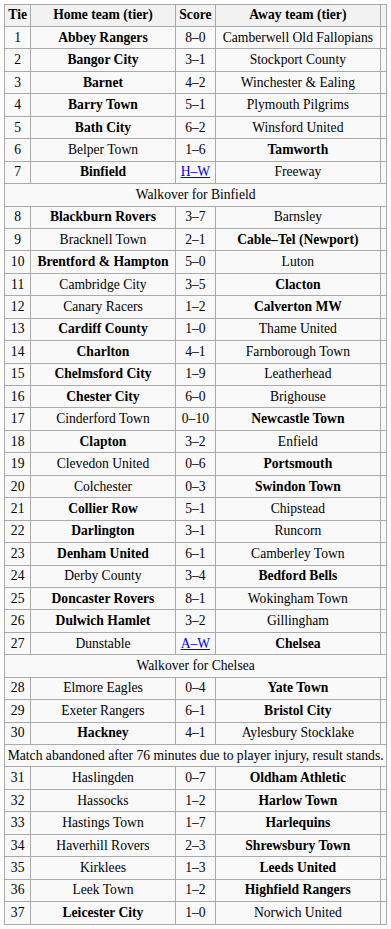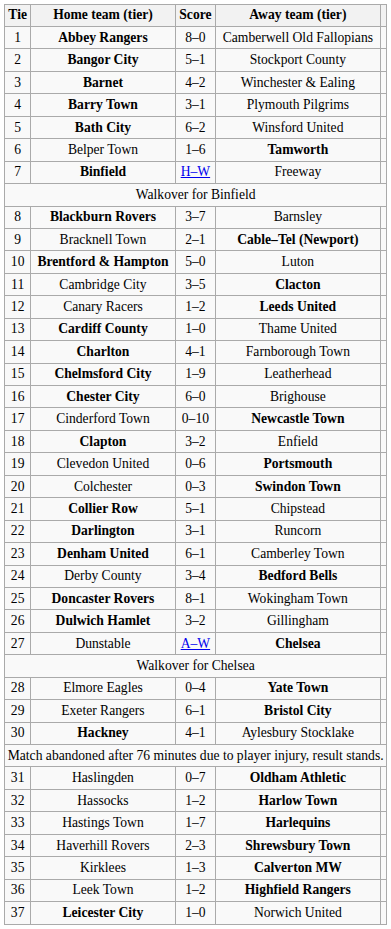 <table class="wikitable" style="text-align:center; font-size:85%">
 <tr>
 <th>Tie</th>
 <th>Home team (tier)</th>
 <th>Score</th>
 <th>Away team (tier)</th>
 <th></th>
 </tr>
 <tr>
 <td align="center">1</td>
 <td><strong>Abbey Rangers</strong></td>
 <td align="center">8–0</td>
 <td>Camberwell Old Fallopians</td>
 <td></td>
 </tr>
 <tr>
 <td align="center">2</td>
 <td><strong>Bangor City</strong></td>
-<td align="center">3–1</td>
+<td align="center">5–1</td>
 <td>Stockport County</td>
 <td></td>
 </tr>
 <tr>
 <td align="center">3</td>
 <td><strong>Barnet</strong></td>
 <td align="center">4–2</td>
 <td>Winchester & Ealing</td>
 <td></td>
 </tr>
 <tr>
 <td align="center">4</td>
 <td><strong>Barry Town</strong></td>
-<td align="center">5–1</td>
+<td align="center">3–1</td>
 <td>Plymouth Pilgrims</td>
 <td></td>
 </tr>
 <tr>
 <td align="center">5</td>
 <td><strong>Bath City</strong></td>
 <td align="center">6–2</td>
 <td>Winsford United</td>
 <td></td>
 </tr>
 <tr>
 <td align="center">6</td>
 <td>Belper Town</td>
 <td align="center">1–6</td>
 <td><strong>Tamworth</strong></td>
 <td></td>
 </tr>
 <tr>
 <td align="center">7</td>
 <td><strong>Binfield</strong></td>
 <td align="center"><a href='#'>H–W</a></td>
 <td>Freeway</td>
 <td></td>
 </tr>
 <tr>
 <td colspan="5" align="center">Walkover for Binfield</td>
 </tr>
 <tr>
 <td align="center">8</td>
 <td><strong>Blackburn Rovers</strong></td>
 <td align="center">3–7</td>
 <td>Barnsley</td>
 <td></td>
 </tr>
 <tr>
 <td align="center">9</td>
 <td>Bracknell Town</td>
 <td align="center">2–1</td>
 <td><strong>Cable–Tel (Newport)</strong></td>
 <td></td>
 </tr>
 <tr>
 <td align="center">10</td>
 <td><strong>Brentford & Hampton</strong></td>
 <td align="center">5–0</td>
 <td>Luton</td>
 <td></td>
 </tr>
 <tr>
 <td align="center">11</td>
 <td>Cambridge City</td>
 <td align="center">3–5</td>
 <td><strong>Clacton</strong></td>
 <td></td>
 </tr>
 <tr>
 <td align="center">12</td>
 <td>Canary Racers</td>
 <td align="center">1–2</td>
-<td><strong>Calverton MW</strong></td>
+<td><strong>Leeds United</strong></td>
 <td></td>
 </tr>
 <tr>
 <td align="center">13</td>
 <td><strong>Cardiff County</strong></td>
 <td align="center">1–0</td>
 <td>Thame United</td>
 <td></td>
 </tr>
 <tr>
 <td align="center">14</td>
 <td><strong>Charlton</strong></td>
 <td align="center">4–1</td>
 <td>Farnborough Town</td>
 <td></td>
 </tr>
 <tr>
 <td align="center">15</td>
 <td><strong>Chelmsford City</strong></td>
 <td align="center">1–9</td>
 <td>Leatherhead</td>
 <td></td>
 </tr>
 <tr>
 <td align="center">16</td>
 <td><strong>Chester City</strong></td>
 <td align="center">6–0</td>
 <td>Brighouse</td>
 <td></td>
 </tr>
 <tr>
 <td align="center">17</td>
 <td>Cinderford Town</td>
 <td align="center">0–10</td>
 <td><strong>Newcastle Town</strong></td>
 <td></td>
 </tr>
 <tr>
 <td align="center">18</td>
 <td><strong>Clapton</strong></td>
 <td align="center">3–2</td>
 <td>Enfield</td>
 <td></td>
 </tr>
 <tr>
 <td align="center">19</td>
 <td>Clevedon United</td>
 <td align="center">0–6</td>
 <td><strong>Portsmouth</strong></td>
 <td></td>
 </tr>
 <tr>
 <td align="center">20</td>
 <td>Colchester</td>
 <td align="center">0–3</td>
 <td><strong>Swindon Town</strong></td>
 <td></td>
 </tr>
 <tr>
 <td align="center">21</td>
 <td><strong>Collier Row</strong></td>
 <td align="center">5–1</td>
 <td>Chipstead</td>
 <td></td>
 </tr>
 <tr>
 <td align="center">22</td>
 <td><strong>Darlington</strong></td>
 <td align="center">3–1</td>
 <td>Runcorn</td>
 <td></td>
 </tr>
 <tr>
 <td align="center">23</td>
 <td><strong>Denham United</strong></td>
 <td align="center">6–1</td>
 <td>Camberley Town</td>
 <td></td>
 </tr>
 <tr>
 <td align="center">24</td>
 <td>Derby County</td>
 <td align="center">3–4</td>
 <td><strong>Bedford Bells</strong></td>
 <td></td>
 </tr>
 <tr>
 <td align="center">25</td>
 <td><strong>Doncaster Rovers</strong></td>
 <td align="center">8–1</td>
 <td>Wokingham Town</td>
 <td></td>
 </tr>
 <tr>
 <td align="center">26</td>
 <td><strong>Dulwich Hamlet</strong></td>
 <td align="center">3–2</td>
 <td>Gillingham</td>
 <td></td>
 </tr>
 <tr>
 <td align="center">27</td>
 <td>Dunstable</td>
 <td align="center"><a href='#'>A–W</a></td>
 <td><strong>Chelsea</strong></td>
 <td></td>
 </tr>
 <tr>
 <td colspan="5" align="center">Walkover for Chelsea</td>
 </tr>
 <tr>
 <td align="center">28</td>
 <td>Elmore Eagles</td>
 <td align="center">0–4</td>
 <td><strong>Yate Town</strong></td>
 <td></td>
 </tr>
 <tr>
 <td align="center">29</td>
 <td>Exeter Rangers</td>
 <td align="center">6–1</td>
 <td><strong>Bristol City</strong></td>
 <td></td>
 </tr>
 <tr>
 <td align="center">30</td>
 <td><strong>Hackney</strong></td>
 <td align="center">4–1</td>
 <td>Aylesbury Stocklake</td>
 <td></td>
 </tr>
 <tr>
 <td colspan="5" align="center">Match abandoned after 76 minutes due to player injury, result stands.</td>
 </tr>
 <tr>
 <td align="center">31</td>
 <td>Haslingden</td>
 <td align="center">0–7</td>
 <td><strong>Oldham Athletic</strong></td>
 <td></td>
 </tr>
 <tr>
 <td align="center">32</td>
 <td>Hassocks</td>
 <td align="center">1–2 </td>
 <td><strong>Harlow Town</strong></td>
 <td></td>
 </tr>
 <tr>
 <td align="center">33</td>
 <td>Hastings Town</td>
 <td align="center">1–7</td>
 <td><strong>Harlequins</strong></td>
 <td></td>
 </tr>
 <tr>
 <td align="center">34</td>
 <td>Haverhill Rovers</td>
 <td align="center">2–3</td>
 <td><strong>Shrewsbury Town</strong></td>
 <td></td>
 </tr>
 <tr>
 <td align="center">35</td>
 <td>Kirklees</td>
 <td align="center">1–3</td>
-<td><strong>Leeds United</strong></td>
+<td><strong>Calverton MW</strong></td>
 <td></td>
 </tr>
 <tr>
 <td align="center">36</td>
 <td>Leek Town</td>
 <td align="center">1–2</td>
 <td><strong>Highfield Rangers</strong></td>
 <td></td>
 </tr>
 <tr>
 <td align="center">37</td>
 <td><strong>Leicester City</strong></td>
 <td align="center">1–0</td>
 <td>Norwich United</td>
 <td></td>
 </tr>
 </table>
